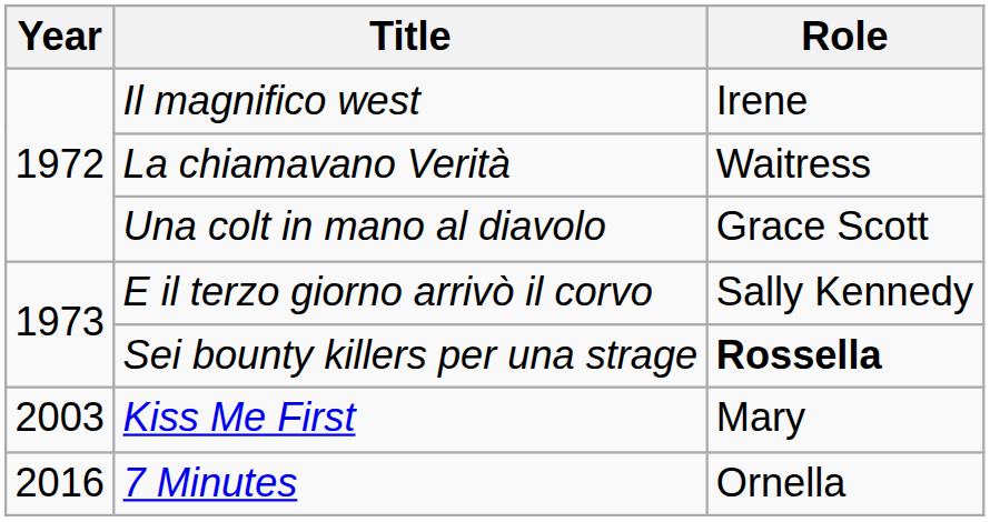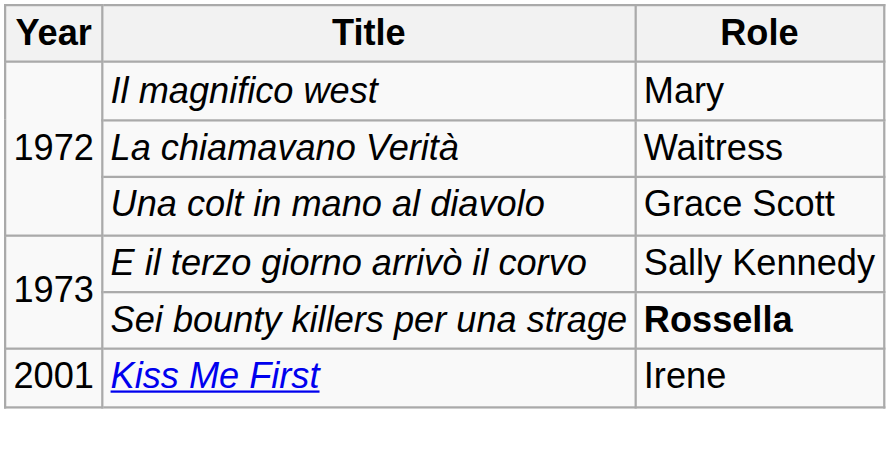 <table class="wikitable plainrowheaders sortable">
 <tr>
 <th scope="col">Year</th>
 <th scope="col">Title</th>
 <th scope="col">Role</th>
 </tr>
 <tr>
 <td rowspan="3">1972</td>
 <td><em>Il magnifico west</em></td>
-<td>Irene</td>
+<td>Mary</td>
 </tr>
 <tr>
 <td><em>La chiamavano Verità</em></td>
 <td>Waitress</td>
 </tr>
 <tr>
 <td><em>Una colt in mano al diavolo</em></td>
 <td>Grace Scott</td>
 </tr>
 <tr>
 <td rowspan="2">1973</td>
 <td><em>E il terzo giorno arrivò il corvo</em></td>
 <td>Sally Kennedy</td>
 </tr>
 <tr>
 <td><em>Sei bounty killers per una strage</em></td>
 <td><strong>Rossella</strong></td>
 </tr>
 <tr>
-<td>2003</td>
+<td>2001</td>
 <td><em><a href='#'>Kiss Me First</a></em></td>
-<td>Mary</td>
-</tr>
-<tr>
-<td>2016</td>
-<td><em><a href='#'>7 Minutes</a></em></td>
-<td>Ornella</td>
+<td>Irene</td>
 </tr>
 </table>
